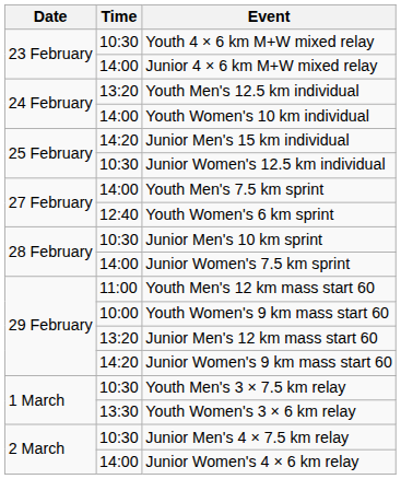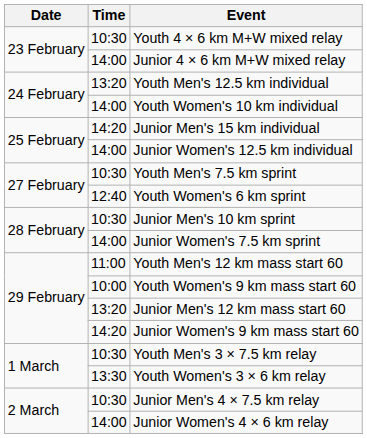 <table class="wikitable">
 <tr>
 <th>Date</th>
 <th>Time</th>
 <th>Event</th>
 </tr>
 <tr>
 <td rowspan=2>23 February</td>
 <td>10:30</td>
 <td>Youth 4 × 6 km M+W mixed relay</td>
 </tr>
 <tr>
 <td>14:00</td>
 <td>Junior 4 × 6 km M+W mixed relay</td>
 </tr>
 <tr>
 <td rowspan=2>24 February</td>
 <td>13:20</td>
 <td>Youth Men's 12.5 km individual</td>
 </tr>
 <tr>
 <td>14:00</td>
 <td>Youth Women's 10 km individual</td>
 </tr>
 <tr>
 <td rowspan=2>25 February</td>
 <td>14:20</td>
 <td>Junior Men's 15 km individual</td>
 </tr>
 <tr>
-<td>10:30</td>
+<td>14:00</td>
 <td>Junior Women's 12.5 km individual</td>
 </tr>
 <tr>
 <td rowspan=2>27 February</td>
-<td>14:00</td>
+<td>10:30</td>
 <td>Youth Men's 7.5 km sprint</td>
 </tr>
 <tr>
 <td>12:40</td>
 <td>Youth Women's 6 km sprint</td>
 </tr>
 <tr>
 <td rowspan=2>28 February</td>
 <td>10:30</td>
 <td>Junior Men's 10 km sprint</td>
 </tr>
 <tr>
 <td>14:00</td>
 <td>Junior Women's 7.5 km sprint</td>
 </tr>
 <tr>
 <td rowspan=4>29 February</td>
 <td>11:00</td>
 <td>Youth Men's 12 km mass start 60</td>
 </tr>
 <tr>
 <td>10:00</td>
 <td>Youth Women's 9 km mass start 60</td>
 </tr>
 <tr>
 <td>13:20</td>
 <td>Junior Men's 12 km mass start 60</td>
 </tr>
 <tr>
 <td>14:20</td>
 <td>Junior Women's 9 km mass start 60</td>
 </tr>
 <tr>
 <td rowspan=2>1 March</td>
 <td>10:30</td>
 <td>Youth Men's 3 × 7.5 km relay</td>
 </tr>
 <tr>
 <td>13:30</td>
 <td>Youth Women's 3 × 6 km relay</td>
 </tr>
 <tr>
 <td rowspan=2>2 March</td>
 <td>10:30</td>
 <td>Junior Men's 4 × 7.5 km relay</td>
 </tr>
 <tr>
 <td>14:00</td>
 <td>Junior Women's 4 × 6 km relay</td>
 </tr>
 </table>
